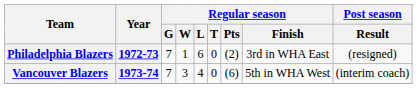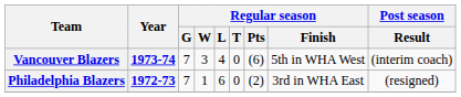 <table class="wikitable" style="font-size: 95%; text-align:center;">
 <tr>
 <th rowspan="2">Team</th>
 <th rowspan="2">Year</th>
 <th colspan="6"><a href='#'>Regular season</a></th>
 <th colspan="1"><a href='#'>Post season</a></th>
 </tr>
 <tr>
 <th>G</th>
 <th>W</th>
 <th>L</th>
 <th>T</th>
 <th>Pts</th>
 <th>Finish</th>
 <th>Result</th>
 </tr>
 <tr>
+<th><a href='#'>Vancouver Blazers</a></th>
+<th><a href='#'>1973-74</a></th>
+<td>7</td>
+<td>3</td>
+<td>4</td>
+<td>0</td>
+<td>(6)</td>
+<td>5th in WHA West</td>
+<td>(interim coach)</td>
+</tr>
+<tr>
 <th><a href='#'>Philadelphia Blazers</a></th>
 <th><a href='#'>1972-73</a></th>
 <td>7</td>
 <td>1</td>
 <td>6</td>
 <td>0</td>
 <td>(2)</td>
 <td>3rd in WHA East</td>
 <td>(resigned)</td>
 </tr>
 <tr>
-<th><a href='#'>Vancouver Blazers</a></th>
-<th><a href='#'>1973-74</a></th>
-<td>7</td>
-<td>3</td>
-<td>4</td>
-<td>0</td>
-<td>(6)</td>
-<td>5th in WHA West</td>
-<td>(interim coach)</td>
-</tr>
-<tr>
 </tr>
 </table>
